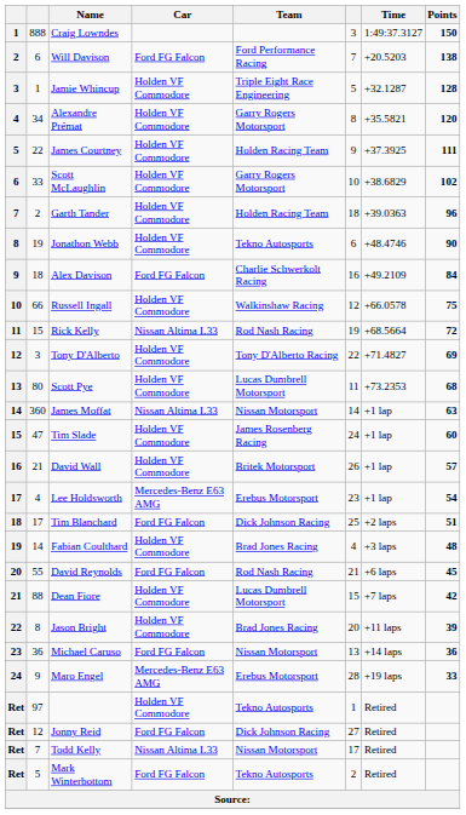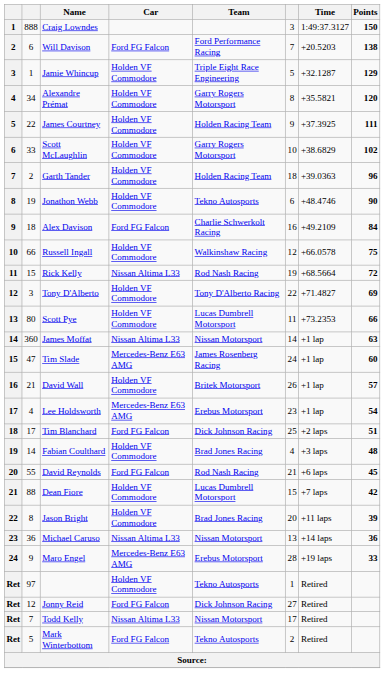 <table class="wikitable" width=67.5% style="font-size: 90%; max-width: 675px">
 <tr>
 <th></th>
 <th></th>
 <th>Name</th>
 <th>Car</th>
 <th>Team</th>
 <th></th>
 <th>Time</th>
 <th>Points</th>
 </tr>
 <tr>
 <th>1</th>
 <td align="center">888</td>
 <td> <a href='#'>Craig Lowndes</a></td>
 <td></td>
 <td></td>
 <td align="center">3</td>
 <td>1:49:37.3127</td>
 <td align="right"><strong>150</strong></td>
 </tr>
 <tr>
 <th>2</th>
 <td align="center">6</td>
 <td> <a href='#'>Will Davison</a></td>
 <td><a href='#'>Ford FG Falcon</a></td>
 <td><a href='#'>Ford Performance Racing</a></td>
 <td align="center">7</td>
 <td>+20.5203</td>
 <td align="right"><strong>138</strong></td>
 </tr>
 <tr>
 <th>3</th>
 <td align="center">1</td>
 <td> <a href='#'>Jamie Whincup</a></td>
 <td><a href='#'>Holden VF Commodore</a></td>
 <td><a href='#'>Triple Eight Race Engineering</a></td>
 <td align="center">5</td>
 <td>+32.1287</td>
-<td align="right"><strong>128</strong></td>
+<td align="right"><strong>129</strong></td>
 </tr>
 <tr>
 <th>4</th>
 <td align="center">34</td>
 <td> <a href='#'>Alexandre Prémat</a></td>
 <td><a href='#'>Holden VF Commodore</a></td>
 <td><a href='#'>Garry Rogers Motorsport</a></td>
 <td align="center">8</td>
 <td>+35.5821</td>
 <td align="right"><strong>120</strong></td>
 </tr>
 <tr>
 <th>5</th>
 <td align="center">22</td>
 <td> <a href='#'>James Courtney</a></td>
 <td><a href='#'>Holden VF Commodore</a></td>
 <td><a href='#'>Holden Racing Team</a></td>
 <td align="center">9</td>
 <td>+37.3925</td>
 <td align="right"><strong>111</strong></td>
 </tr>
 <tr>
 <th>6</th>
 <td align="center">33</td>
 <td> <a href='#'>Scott McLaughlin</a></td>
 <td><a href='#'>Holden VF Commodore</a></td>
 <td><a href='#'>Garry Rogers Motorsport</a></td>
 <td align="center">10</td>
 <td>+38.6829</td>
 <td align="right"><strong>102</strong></td>
 </tr>
 <tr>
 <th>7</th>
 <td align="center">2</td>
 <td> <a href='#'>Garth Tander</a></td>
 <td><a href='#'>Holden VF Commodore</a></td>
 <td><a href='#'>Holden Racing Team</a></td>
 <td align="center">18</td>
 <td>+39.0363</td>
 <td align="right"><strong>96</strong></td>
 </tr>
 <tr>
 <th>8</th>
 <td align="center">19</td>
 <td> <a href='#'>Jonathon Webb</a></td>
 <td><a href='#'>Holden VF Commodore</a></td>
 <td><a href='#'>Tekno Autosports</a></td>
 <td align="center">6</td>
 <td>+48.4746</td>
 <td align="right"><strong>90</strong></td>
 </tr>
 <tr>
 <th>9</th>
 <td align="center">18</td>
 <td> <a href='#'>Alex Davison</a></td>
 <td><a href='#'>Ford FG Falcon</a></td>
 <td><a href='#'>Charlie Schwerkolt Racing</a></td>
 <td align="center">16</td>
 <td>+49.2109</td>
 <td align="right"><strong>84</strong></td>
 </tr>
 <tr>
 <th>10</th>
 <td align="center">66</td>
 <td> <a href='#'>Russell Ingall</a></td>
 <td><a href='#'>Holden VF Commodore</a></td>
 <td><a href='#'>Walkinshaw Racing</a></td>
 <td align="center">12</td>
 <td>+66.0578</td>
 <td align="right"><strong>75</strong></td>
 </tr>
 <tr>
 <th>11</th>
 <td align="center">15</td>
 <td> <a href='#'>Rick Kelly</a></td>
 <td><a href='#'>Nissan Altima L33</a></td>
 <td><a href='#'>Rod Nash Racing</a></td>
 <td align="center">19</td>
 <td>+68.5664</td>
 <td align="right"><strong>72</strong></td>
 </tr>
 <tr>
 <th>12</th>
 <td align="center">3</td>
 <td> <a href='#'>Tony D'Alberto</a></td>
 <td><a href='#'>Holden VF Commodore</a></td>
 <td><a href='#'>Tony D'Alberto Racing</a></td>
 <td align="center">22</td>
 <td>+71.4827</td>
 <td align="right"><strong>69</strong></td>
 </tr>
 <tr>
 <th>13</th>
 <td align="center">80</td>
 <td> <a href='#'>Scott Pye</a></td>
 <td><a href='#'>Holden VF Commodore</a></td>
 <td><a href='#'>Lucas Dumbrell Motorsport</a></td>
 <td align="center">11</td>
 <td>+73.2353</td>
-<td align="right"><strong>68</strong></td>
+<td align="right"><strong>66</strong></td>
 </tr>
 <tr>
 <th>14</th>
 <td align="center">360</td>
 <td> <a href='#'>James Moffat</a></td>
 <td><a href='#'>Nissan Altima L33</a></td>
 <td><a href='#'>Nissan Motorsport</a></td>
 <td align="center">14</td>
 <td>+1 lap</td>
 <td align="right"><strong>63</strong></td>
 </tr>
 <tr>
 <th>15</th>
 <td align="center">47</td>
 <td> <a href='#'>Tim Slade</a></td>
-<td><a href='#'>Holden VF Commodore</a></td>
+<td><a href='#'>Mercedes-Benz E63 AMG</a></td>
 <td><a href='#'>James Rosenberg Racing</a></td>
 <td align="center">24</td>
 <td>+1 lap</td>
 <td align="right"><strong>60</strong></td>
 </tr>
 <tr>
 <th>16</th>
 <td align="center">21</td>
 <td> <a href='#'>David Wall</a></td>
 <td><a href='#'>Holden VF Commodore</a></td>
 <td><a href='#'>Britek Motorsport</a></td>
 <td align="center">26</td>
 <td>+1 lap</td>
 <td align="right"><strong>57</strong></td>
 </tr>
 <tr>
 <th>17</th>
 <td align="center">4</td>
 <td> <a href='#'>Lee Holdsworth</a></td>
 <td><a href='#'>Mercedes-Benz E63 AMG</a></td>
 <td><a href='#'>Erebus Motorsport</a></td>
 <td align="center">23</td>
 <td>+1 lap</td>
 <td align="right"><strong>54</strong></td>
 </tr>
 <tr>
 <th>18</th>
 <td align="center">17</td>
 <td> <a href='#'>Tim Blanchard</a></td>
 <td><a href='#'>Ford FG Falcon</a></td>
 <td><a href='#'>Dick Johnson Racing</a></td>
 <td align="center">25</td>
 <td>+2 laps</td>
 <td align="right"><strong>51</strong></td>
 </tr>
 <tr>
 <th>19</th>
 <td align="center">14</td>
 <td> <a href='#'>Fabian Coulthard</a></td>
 <td><a href='#'>Holden VF Commodore</a></td>
 <td><a href='#'>Brad Jones Racing</a></td>
 <td align="center">4</td>
 <td>+3 laps</td>
 <td align="right"><strong>48</strong></td>
 </tr>
 <tr>
 <th>20</th>
 <td align="center">55</td>
 <td> <a href='#'>David Reynolds</a></td>
 <td><a href='#'>Ford FG Falcon</a></td>
 <td><a href='#'>Rod Nash Racing</a></td>
 <td align="center">21</td>
 <td>+6 laps</td>
 <td align="right"><strong>45</strong></td>
 </tr>
 <tr>
 <th>21</th>
 <td align="center">88</td>
 <td> <a href='#'>Dean Fiore</a></td>
 <td><a href='#'>Holden VF Commodore</a></td>
 <td><a href='#'>Lucas Dumbrell Motorsport</a></td>
 <td align="center">15</td>
 <td>+7 laps</td>
 <td align="right"><strong>42</strong></td>
 </tr>
 <tr>
 <th>22</th>
 <td align="center">8</td>
 <td> <a href='#'>Jason Bright</a></td>
 <td><a href='#'>Holden VF Commodore</a></td>
 <td><a href='#'>Brad Jones Racing</a></td>
 <td align="center">20</td>
 <td>+11 laps</td>
 <td align="right"><strong>39</strong></td>
 </tr>
 <tr>
 <th>23</th>
 <td align="center">36</td>
 <td> <a href='#'>Michael Caruso</a></td>
-<td><a href='#'>Ford FG Falcon</a></td>
+<td><a href='#'>Nissan Altima L33</a></td>
 <td><a href='#'>Nissan Motorsport</a></td>
 <td align="center">13</td>
 <td>+14 laps</td>
 <td align="right"><strong>36</strong></td>
 </tr>
 <tr>
 <th>24</th>
 <td align="center">9</td>
 <td> <a href='#'>Maro Engel</a></td>
 <td><a href='#'>Mercedes-Benz E63 AMG</a></td>
 <td><a href='#'>Erebus Motorsport</a></td>
 <td align="center">28</td>
 <td>+19 laps</td>
 <td align="right"><strong>33</strong></td>
 </tr>
 <tr>
 <th>Ret</th>
 <td align="center">97</td>
 <td></td>
 <td><a href='#'>Holden VF Commodore</a></td>
 <td><a href='#'>Tekno Autosports</a></td>
 <td align="center">1</td>
 <td>Retired</td>
 <td></td>
 </tr>
 <tr>
 <th>Ret</th>
 <td align="center">12</td>
 <td> <a href='#'>Jonny Reid</a></td>
 <td><a href='#'>Ford FG Falcon</a></td>
 <td><a href='#'>Dick Johnson Racing</a></td>
 <td align="center">27</td>
 <td>Retired</td>
 <td></td>
 </tr>
 <tr>
 <th>Ret</th>
 <td align="center">7</td>
 <td> <a href='#'>Todd Kelly</a></td>
 <td><a href='#'>Nissan Altima L33</a></td>
 <td><a href='#'>Nissan Motorsport</a></td>
 <td align="center">17</td>
 <td>Retired</td>
 <td></td>
 </tr>
 <tr>
 <th>Ret</th>
 <td align="center">5</td>
 <td> <a href='#'>Mark Winterbottom</a></td>
 <td><a href='#'>Ford FG Falcon</a></td>
 <td><a href='#'>Tekno Autosports</a></td>
 <td align="center">2</td>
 <td>Retired</td>
 <td></td>
 </tr>
 <tr>
 <th colspan="8">Source:</th>
 </tr>
 <tr>
 </tr>
 </table>
